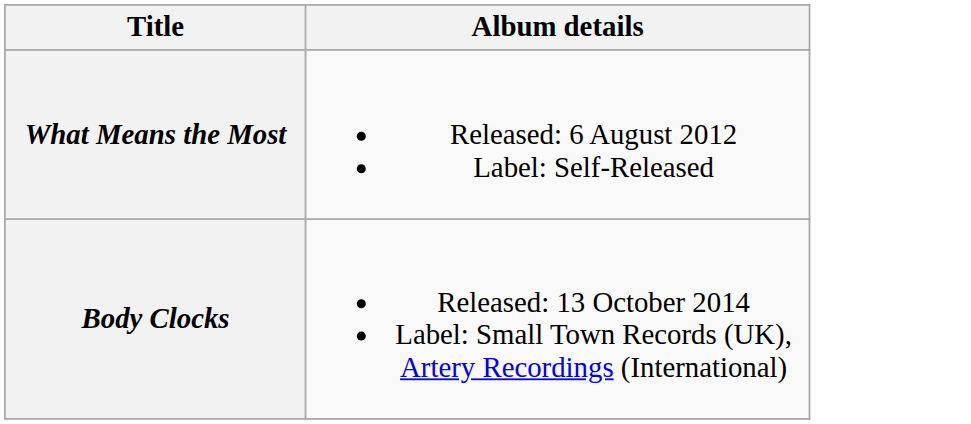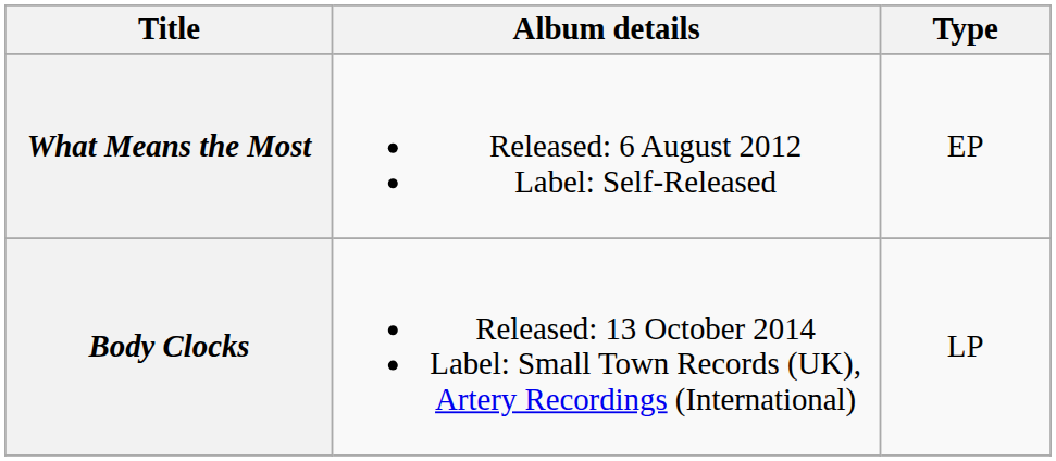 <table class="wikitable plainrowheaders" style="text-align:center;">
 <tr>
 <th scope="col" style="width:10em;">Title</th>
 <th scope="col" style="width:17em;">Album details</th>
+<th scope="col" style="width:5em;">Type</th>
 </tr>
 <tr>
 <th scope="row"><em>What Means the Most</em></th>
 <td><br><ul><li>Released: 6 August 2012</li><li>Label: Self-Released</li></ul></td>
+<td>EP</td>
 </tr>
 <tr>
 <th scope="row"><em>Body Clocks</em></th>
 <td><br><ul><li>Released: 13 October 2014</li><li>Label: Small Town Records (UK), <a href='#'>Artery Recordings</a> (International)</li></ul></td>
+<td>LP</td>
 </tr>
 </table>
